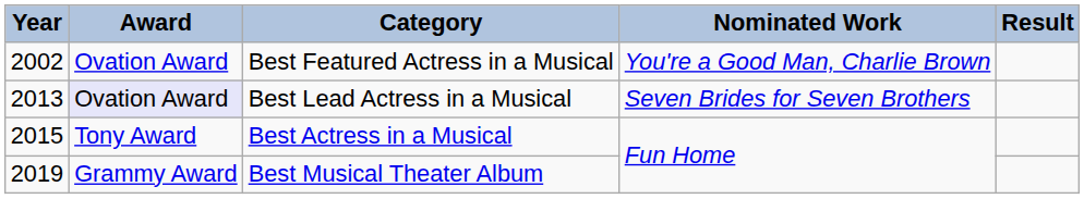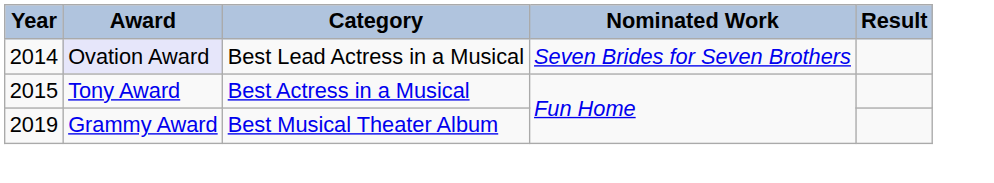 <table class="wikitable">
 <tr align="center">
 <th style="background:#B0C4DE">Year</th>
 <th style="background:#B0C4DE">Award</th>
 <th style="background:#B0C4DE">Category</th>
 <th style="background:#B0C4DE">Nominated Work</th>
 <th style="background:#B0C4DE">Result</th>
 </tr>
 <tr>
-<td>2002</td>
-<td><a href='#'>Ovation Award</a></td>
-<td>Best Featured Actress in a Musical</td>
-<td><em><a href='#'>You're a Good Man, Charlie Brown</a></em></td>
-<td></td>
-</tr>
-<tr>
-<td>2013</td>
+<td>2014</td>
 <td style="background: lavender;">Ovation Award</td>
 <td>Best Lead Actress in a Musical</td>
 <td><em><a href='#'>Seven Brides for Seven Brothers</a></em></td>
 <td></td>
 </tr>
 <tr>
 <td>2015</td>
 <td><a href='#'>Tony Award</a></td>
 <td><a href='#'>Best Actress in a Musical</a></td>
 <td rowspan="2"><em><a href='#'>Fun Home</a></em></td>
 <td></td>
 </tr>
 <tr>
 <td>2019</td>
 <td><a href='#'>Grammy Award</a></td>
 <td><a href='#'>Best Musical Theater Album</a></td>
 <td></td>
 </tr>
 </table>
